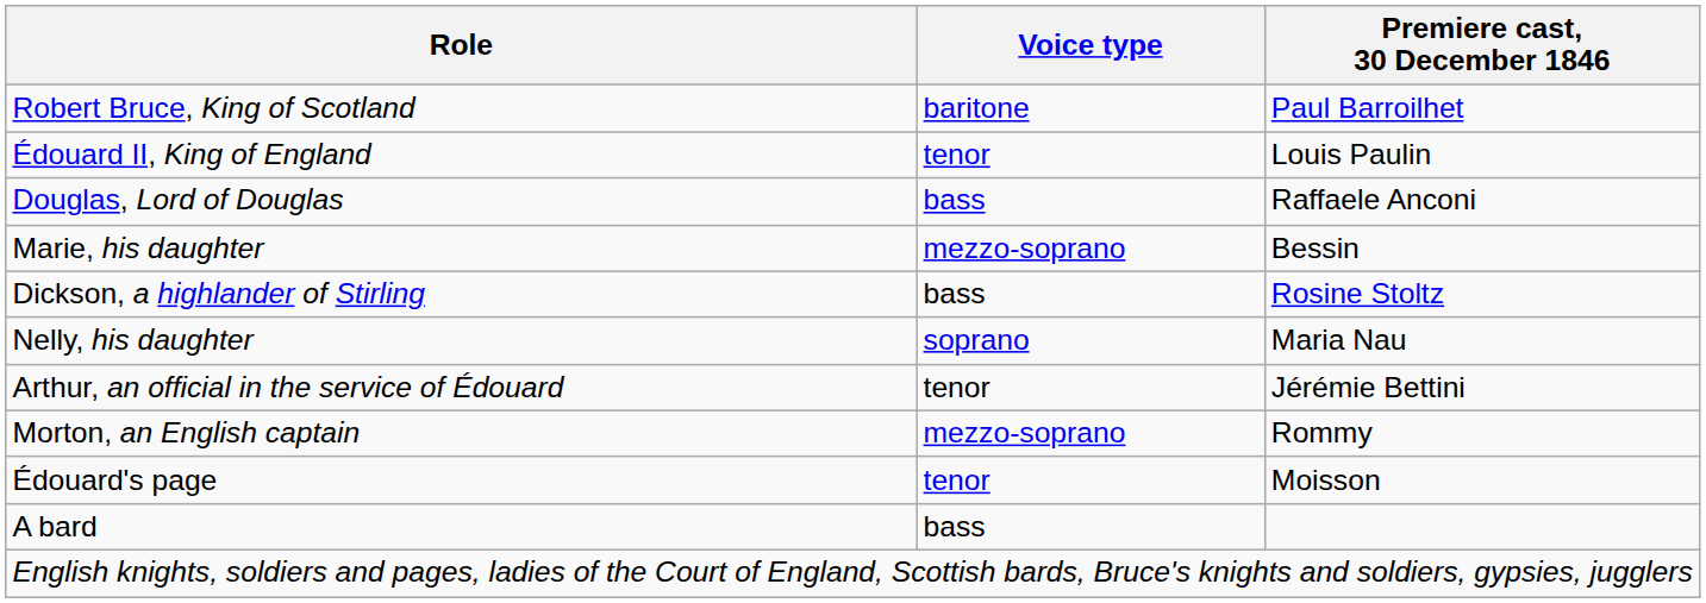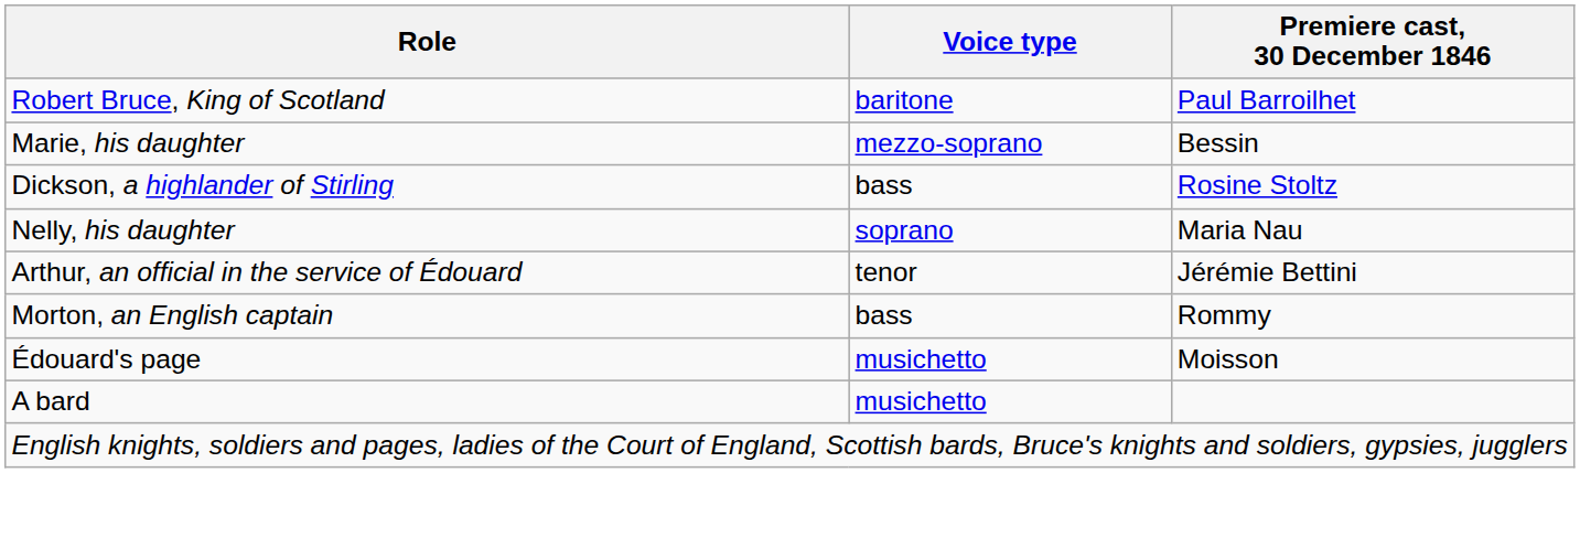 <table class="wikitable">
 <tr>
 <th>Role</th>
 <th><a href='#'>Voice type</a></th>
 <th>Premiere cast,<br>30 December 1846</th>
 </tr>
 <tr>
 <td><a href='#'>Robert Bruce</a>, <em>King of Scotland</em></td>
 <td><a href='#'>baritone</a></td>
 <td><a href='#'>Paul Barroilhet</a></td>
-</tr>
-<tr>
-<td><a href='#'>Édouard II</a>, <em>King of England</em></td>
-<td><a href='#'>tenor</a></td>
-<td>Louis Paulin</td>
-</tr>
-<tr>
-<td><a href='#'>Douglas</a>, <em>Lord of Douglas</em></td>
-<td><a href='#'>bass</a></td>
-<td>Raffaele Anconi</td>
 </tr>
 <tr>
 <td>Marie, <em>his daughter</em></td>
 <td><a href='#'>mezzo-soprano</a></td>
 <td>Bessin</td>
 </tr>
 <tr>
 <td>Dickson, <em>a <a href='#'>highlander</a> of <a href='#'>Stirling</a></em></td>
 <td>bass</td>
 <td><a href='#'>Rosine Stoltz</a></td>
 </tr>
 <tr>
 <td>Nelly, <em>his daughter</em></td>
 <td><a href='#'>soprano</a></td>
 <td>Maria Nau</td>
 </tr>
 <tr>
 <td>Arthur, <em>an official in the service of Édouard</em></td>
 <td>tenor</td>
 <td>Jérémie Bettini</td>
 </tr>
 <tr>
 <td>Morton, <em>an English captain</em></td>
-<td><a href='#'>mezzo-soprano</a></td>
+<td>bass</td>
 <td>Rommy</td>
 </tr>
 <tr>
 <td>Édouard's page</td>
-<td><a href='#'>tenor</a></td>
+<td><a href='#'>musichetto</a></td>
 <td>Moisson</td>
 </tr>
 <tr>
 <td>A bard</td>
-<td>bass</td>
+<td><a href='#'>musichetto</a></td>
 <td></td>
 </tr>
 <tr>
 <td colspan="3"><em>English knights, soldiers and pages, ladies of the Court of England, Scottish bards, Bruce's knights and soldiers, gypsies, jugglers</em></td>
 </tr>
 </table>
